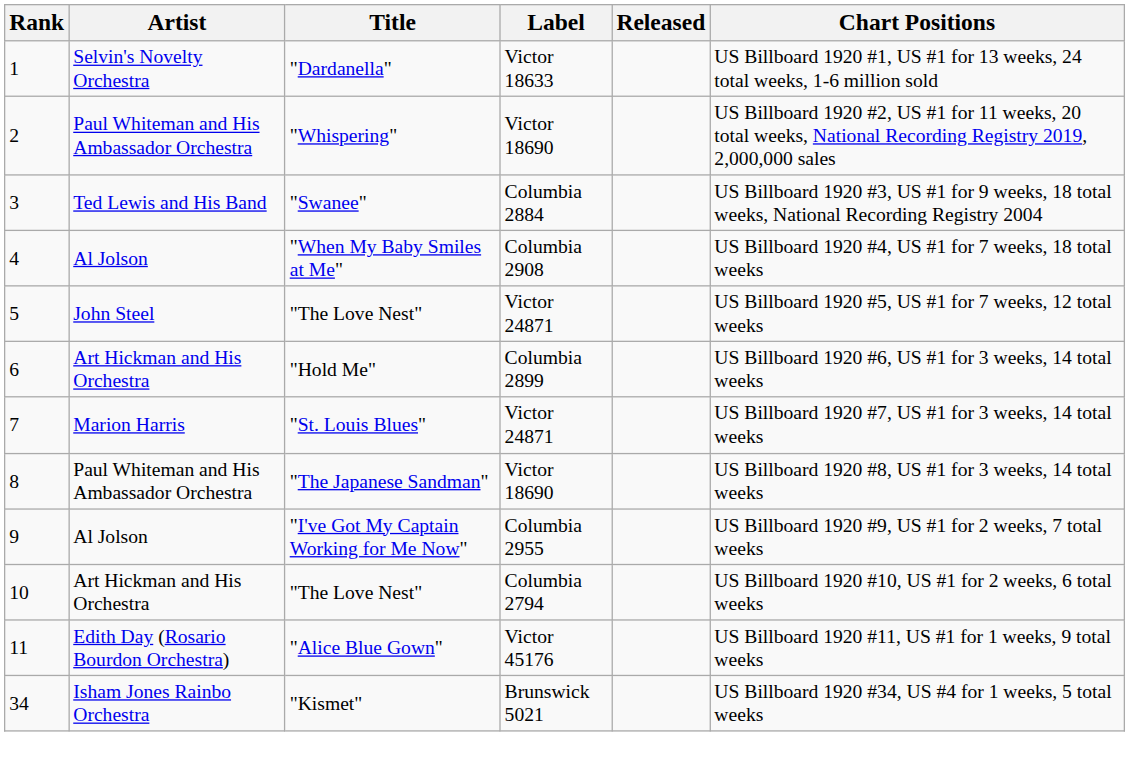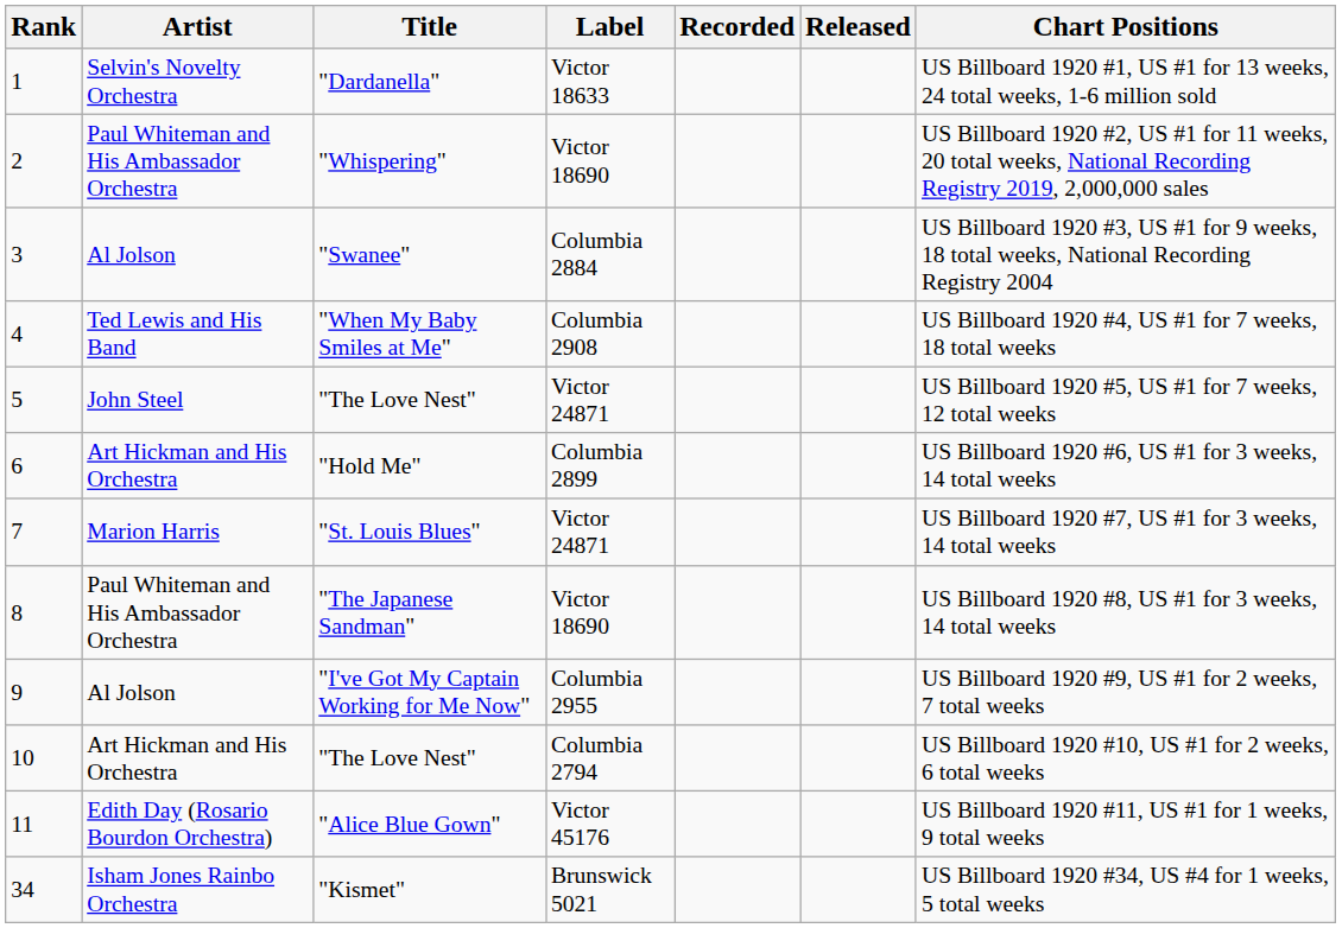 <table class="wikitable" style="font-size:95%;">
 <tr>
 <th><big>Rank</big></th>
 <th><big>Artist</big></th>
 <th><big>Title</big></th>
 <th><big>Label</big></th>
+<th><big>Recorded</big></th>
 <th><big>Released</big></th>
 <th><big>Chart Positions</big></th>
 </tr>
 <tr>
 <td>1</td>
 <td><a href='#'>Selvin's Novelty Orchestra</a></td>
 <td>"<a href='#'>Dardanella</a>"</td>
 <td>Victor 18633</td>
 <td></td>
+<td></td>
 <td>US Billboard 1920 #1, US #1 for 13 weeks, 24 total weeks, 1-6 million sold</td>
 </tr>
 <tr>
 <td>2</td>
 <td><a href='#'>Paul Whiteman and His Ambassador Orchestra</a></td>
 <td>"<a href='#'>Whispering</a>"</td>
 <td>Victor 18690</td>
 <td></td>
+<td></td>
 <td>US Billboard 1920 #2, US #1 for 11 weeks, 20 total weeks, <a href='#'>National Recording Registry 2019</a>, 2,000,000 sales</td>
 </tr>
 <tr>
 <td>3</td>
-<td><a href='#'>Ted Lewis and His Band</a></td>
+<td><a href='#'>Al Jolson</a></td>
 <td>"<a href='#'>Swanee</a>"</td>
 <td>Columbia 2884</td>
+<td></td>
 <td></td>
 <td>US Billboard 1920 #3, US #1 for 9 weeks, 18 total weeks, National Recording Registry 2004</td>
 </tr>
 <tr>
 <td>4</td>
-<td><a href='#'>Al Jolson</a></td>
+<td><a href='#'>Ted Lewis and His Band</a></td>
 <td>"<a href='#'>When My Baby Smiles at Me</a>"</td>
 <td>Columbia 2908</td>
+<td></td>
 <td></td>
 <td>US Billboard 1920 #4, US #1 for 7 weeks, 18 total weeks</td>
 </tr>
 <tr>
 <td>5</td>
 <td><a href='#'>John Steel</a></td>
 <td>"The Love Nest"</td>
 <td>Victor 24871</td>
 <td></td>
+<td></td>
 <td>US Billboard 1920 #5, US #1 for 7 weeks, 12 total weeks</td>
 </tr>
 <tr>
 <td>6</td>
 <td><a href='#'>Art Hickman and His Orchestra</a></td>
 <td>"Hold Me"</td>
 <td>Columbia 2899</td>
+<td></td>
 <td></td>
 <td>US Billboard 1920 #6, US #1 for 3 weeks, 14 total weeks</td>
 </tr>
 <tr>
 <td>7</td>
 <td><a href='#'>Marion Harris</a></td>
 <td>"<a href='#'>St. Louis Blues</a>"</td>
 <td>Victor 24871</td>
 <td></td>
+<td></td>
 <td>US Billboard 1920 #7, US #1 for 3 weeks, 14 total weeks</td>
 </tr>
 <tr>
 <td>8</td>
 <td>Paul Whiteman and His Ambassador Orchestra</td>
 <td>"<a href='#'>The Japanese Sandman</a>"</td>
 <td>Victor 18690</td>
+<td></td>
 <td></td>
 <td>US Billboard 1920 #8, US #1 for 3 weeks, 14 total weeks</td>
 </tr>
 <tr>
 <td>9</td>
 <td>Al Jolson</td>
 <td>"<a href='#'>I've Got My Captain Working for Me Now</a>"</td>
 <td>Columbia 2955</td>
 <td></td>
+<td></td>
 <td>US Billboard 1920 #9, US #1 for 2 weeks, 7 total weeks</td>
 </tr>
 <tr>
 <td>10</td>
 <td>Art Hickman and His Orchestra</td>
 <td>"The Love Nest"</td>
 <td>Columbia 2794</td>
+<td></td>
 <td></td>
 <td>US Billboard 1920 #10, US #1 for 2 weeks, 6 total weeks</td>
 </tr>
 <tr>
 <td>11</td>
 <td><a href='#'>Edith Day</a> (<a href='#'>Rosario Bourdon Orchestra</a>)</td>
 <td>"<a href='#'>Alice Blue Gown</a>"</td>
 <td>Victor 45176</td>
 <td></td>
+<td></td>
 <td>US Billboard 1920 #11, US #1 for 1 weeks, 9 total weeks</td>
 </tr>
 <tr>
 <td>34</td>
 <td><a href='#'>Isham Jones Rainbo Orchestra</a></td>
 <td>"Kismet"</td>
 <td>Brunswick 5021</td>
 <td></td>
+<td></td>
 <td>US Billboard 1920 #34, US #4 for 1 weeks, 5 total weeks</td>
 </tr>
 </table>
